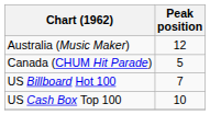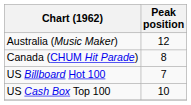 <table class="wikitable sortable">
 <tr>
 <th>Chart (1962)</th>
 <th>Peak<br>position</th>
 </tr>
 <tr>
 <td>Australia (<em>Music Maker</em>)</td>
 <td style="text-align:center;">12</td>
 </tr>
 <tr>
 <td>Canada (<a href='#'>CHUM <em>Hit Parade</em></a>)</td>
-<td style="text-align:center;">5</td>
+<td style="text-align:center;">8</td>
 </tr>
 <tr>
 <td>US <em><a href='#'>Billboard</a></em> <a href='#'>Hot 100</a></td>
 <td style="text-align:center;">7</td>
 </tr>
 <tr>
 <td>US <a href='#'><em>Cash Box</em></a> Top 100</td>
 <td align="center">10</td>
 </tr>
 <tr>
 </tr>
 </table>
